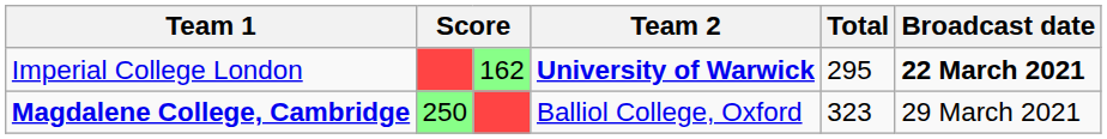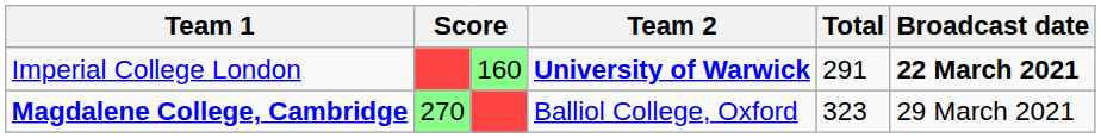 <table class="wikitable">
 <tr>
 <th>Team 1</th>
 <th colspan="2">Score</th>
 <th>Team 2</th>
 <th>Total</th>
 <th>Broadcast date</th>
 </tr>
 <tr>
 <td><a href='#'>Imperial College London</a></td>
 <td style="background:#f44;"></td>
-<td style="background:#88ff88">162</td>
+<td style="background:#88ff88">160</td>
 <td><strong><a href='#'>University of Warwick</a></strong></td>
-<td>295</td>
+<td>291</td>
 <td><strong>22 March 2021</strong></td>
 </tr>
 <tr>
 <td><strong><a href='#'>Magdalene College, Cambridge</a></strong></td>
-<td style="background:#88ff88">250</td>
+<td style="background:#88ff88">270</td>
 <td style="background:#f44;"></td>
 <td><a href='#'>Balliol College, Oxford</a></td>
 <td>323</td>
 <td>29 March 2021</td>
 </tr>
 </table>
